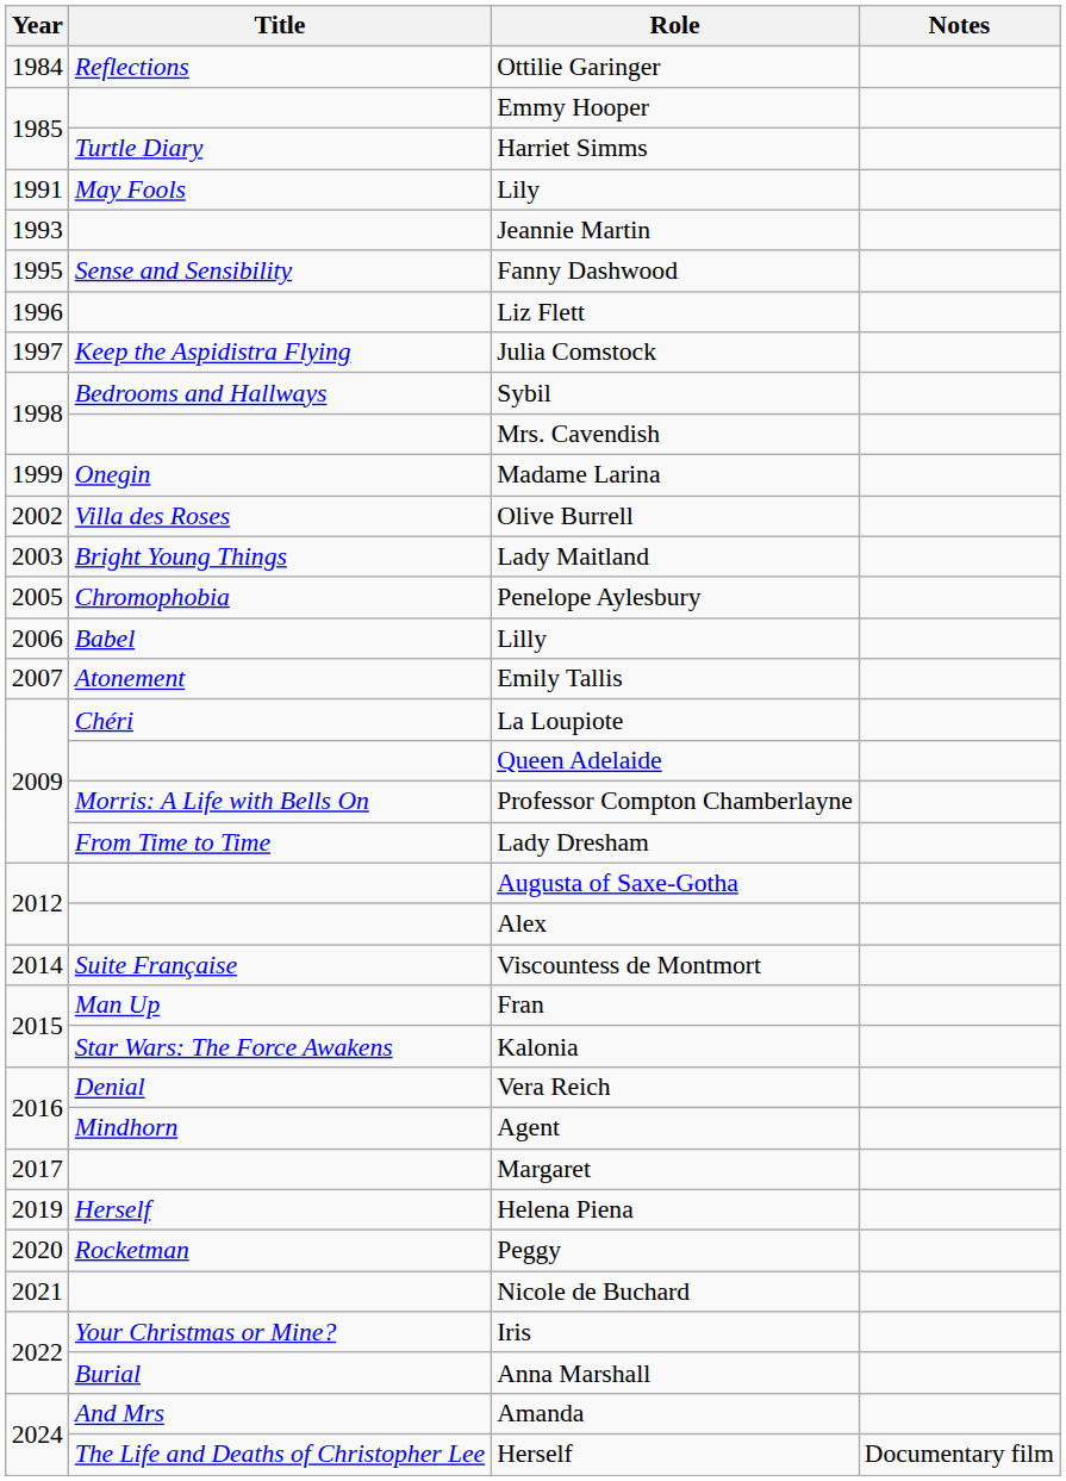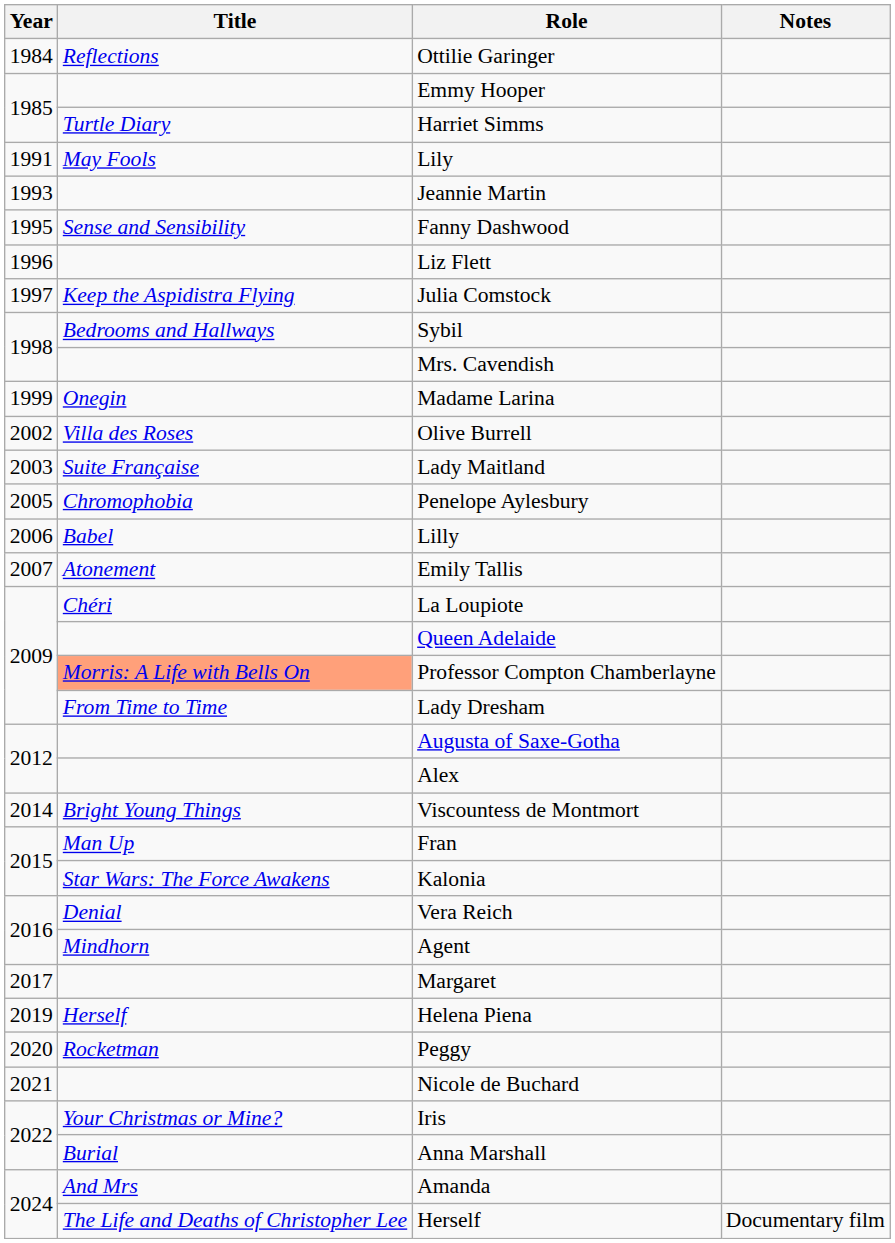 <table class="wikitable sortable">
 <tr>
 <th>Year</th>
 <th>Title</th>
 <th>Role</th>
 <th class="unsortable">Notes</th>
 </tr>
 <tr>
 <td>1984</td>
 <td><em><a href='#'>Reflections</a></em></td>
 <td>Ottilie Garinger</td>
 <td></td>
 </tr>
 <tr>
 <td rowspan="2">1985</td>
 <td><em></em></td>
 <td>Emmy Hooper</td>
 <td></td>
 </tr>
 <tr>
 <td><em><a href='#'>Turtle Diary</a></em></td>
 <td>Harriet Simms</td>
 <td></td>
 </tr>
 <tr>
 <td>1991</td>
 <td><em><a href='#'>May Fools</a></em></td>
 <td>Lily</td>
 <td></td>
 </tr>
 <tr>
 <td>1993</td>
 <td><em></em></td>
 <td>Jeannie Martin</td>
 <td></td>
 </tr>
 <tr>
 <td>1995</td>
 <td><em><a href='#'>Sense and Sensibility</a></em></td>
 <td>Fanny Dashwood</td>
 <td></td>
 </tr>
 <tr>
 <td>1996</td>
 <td><em></em></td>
 <td>Liz Flett</td>
 <td></td>
 </tr>
 <tr>
 <td>1997</td>
 <td><em><a href='#'>Keep the Aspidistra Flying</a></em></td>
 <td>Julia Comstock</td>
 <td></td>
 </tr>
 <tr>
 <td rowspan="2">1998</td>
 <td><em><a href='#'>Bedrooms and Hallways</a></em></td>
 <td>Sybil</td>
 <td></td>
 </tr>
 <tr>
 <td><em></em></td>
 <td>Mrs. Cavendish</td>
 <td></td>
 </tr>
 <tr>
 <td>1999</td>
 <td><em><a href='#'>Onegin</a></em></td>
 <td>Madame Larina</td>
 <td></td>
 </tr>
 <tr>
 <td>2002</td>
 <td><em><a href='#'>Villa des Roses</a></em></td>
 <td>Olive Burrell</td>
 <td></td>
 </tr>
 <tr>
 <td>2003</td>
-<td><em><a href='#'>Bright Young Things</a></em></td>
+<td><em><a href='#'>Suite Française</a></em></td>
 <td>Lady Maitland</td>
 <td></td>
 </tr>
 <tr>
 <td>2005</td>
 <td><em><a href='#'>Chromophobia</a></em></td>
 <td>Penelope Aylesbury</td>
 <td></td>
 </tr>
 <tr>
 <td>2006</td>
 <td><em><a href='#'>Babel</a></em></td>
 <td>Lilly</td>
 <td></td>
 </tr>
 <tr>
 <td>2007</td>
 <td><em><a href='#'>Atonement</a></em></td>
 <td>Emily Tallis</td>
 <td></td>
 </tr>
 <tr>
 <td rowspan="4">2009</td>
 <td><em><a href='#'>Chéri</a></em></td>
 <td>La Loupiote</td>
 <td></td>
 </tr>
 <tr>
 <td><em></em></td>
 <td><a href='#'>Queen Adelaide</a></td>
 <td></td>
 </tr>
 <tr>
-<td><em><a href='#'>Morris: A Life with Bells On</a></em></td>
+<td style="background: lightsalmon;"><em><a href='#'>Morris: A Life with Bells On</a></em></td>
 <td>Professor Compton Chamberlayne</td>
 <td></td>
 </tr>
 <tr>
 <td><em><a href='#'>From Time to Time</a></em></td>
 <td>Lady Dresham</td>
 <td></td>
 </tr>
 <tr>
 <td rowspan="2">2012</td>
 <td><em></em></td>
 <td><a href='#'>Augusta of Saxe-Gotha</a></td>
 <td></td>
 </tr>
 <tr>
 <td><em></em></td>
 <td>Alex</td>
 <td></td>
 </tr>
 <tr>
 <td>2014</td>
-<td><em><a href='#'>Suite Française</a></em></td>
+<td><em><a href='#'>Bright Young Things</a></em></td>
 <td>Viscountess de Montmort</td>
 <td></td>
 </tr>
 <tr>
 <td rowspan="2">2015</td>
 <td><em><a href='#'>Man Up</a></em></td>
 <td>Fran</td>
 <td></td>
 </tr>
 <tr>
 <td><em><a href='#'>Star Wars: The Force Awakens</a></em></td>
 <td>Kalonia</td>
 <td></td>
 </tr>
 <tr>
 <td rowspan="2">2016</td>
 <td><em><a href='#'>Denial</a></em></td>
 <td>Vera Reich</td>
 <td></td>
 </tr>
 <tr>
 <td><em><a href='#'>Mindhorn</a></em></td>
 <td>Agent</td>
 <td></td>
 </tr>
 <tr>
 <td>2017</td>
 <td><em></em></td>
 <td>Margaret</td>
 <td></td>
 </tr>
 <tr>
 <td>2019</td>
 <td><em><a href='#'>Herself</a></em></td>
 <td>Helena Piena</td>
 <td></td>
 </tr>
 <tr>
 <td>2020</td>
 <td><em><a href='#'>Rocketman</a></em></td>
 <td>Peggy</td>
 <td></td>
 </tr>
 <tr>
 <td>2021</td>
 <td><em></em></td>
 <td>Nicole de Buchard</td>
 <td></td>
 </tr>
 <tr>
 <td rowspan="2">2022</td>
 <td><em><a href='#'>Your Christmas or Mine?</a></em></td>
 <td>Iris</td>
 <td></td>
 </tr>
 <tr>
 <td><em><a href='#'>Burial</a></em></td>
 <td>Anna Marshall</td>
 <td></td>
 </tr>
 <tr>
 <td rowspan="2">2024</td>
 <td><em><a href='#'>And Mrs</a></em></td>
 <td>Amanda</td>
 <td></td>
 </tr>
 <tr>
 <td><em><a href='#'>The Life and Deaths of Christopher Lee</a></em></td>
 <td>Herself</td>
 <td>Documentary film</td>
 </tr>
 </table>
